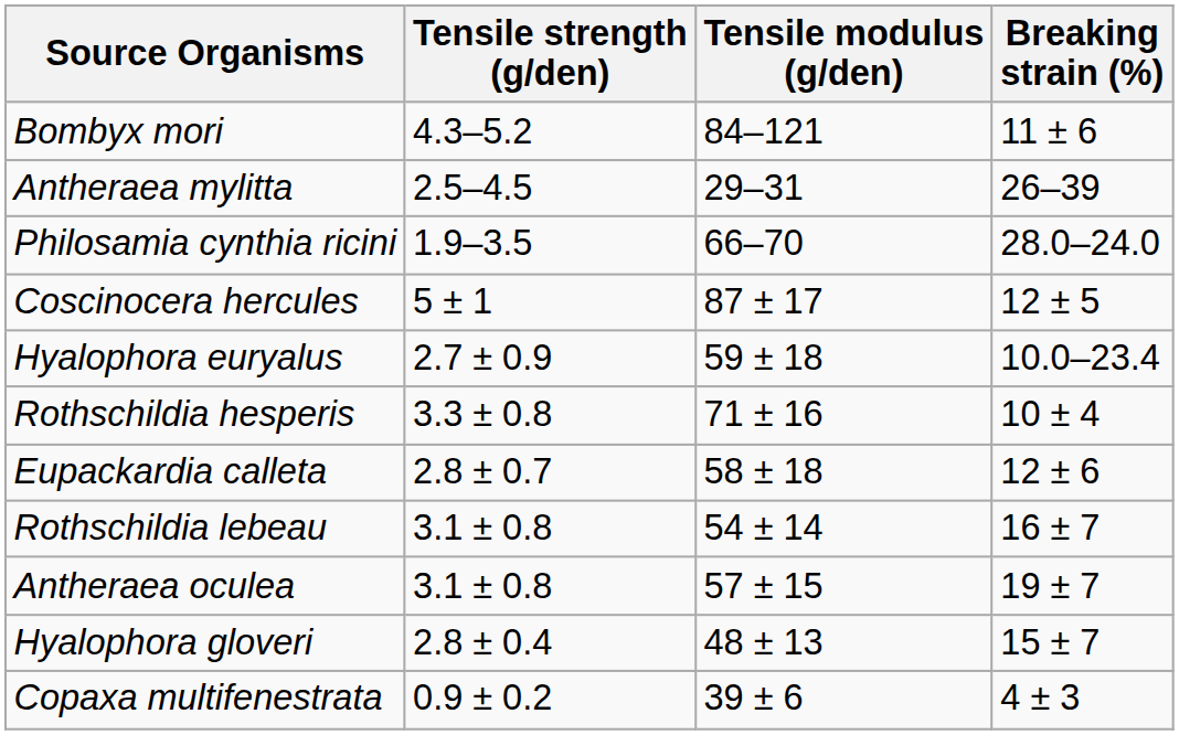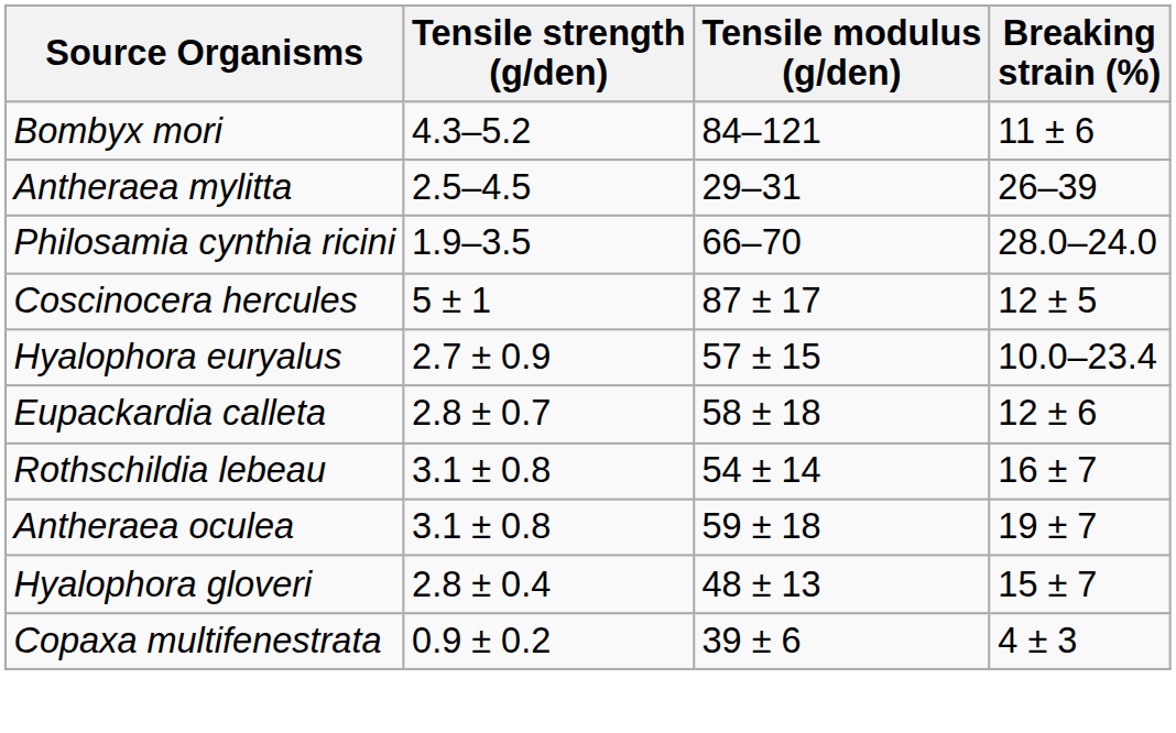 <table class="wikitable">
 <tr>
 <th>Source Organisms</th>
 <th>Tensile strength<br>(g/den)</th>
 <th>Tensile modulus<br>(g/den)</th>
 <th>Breaking<br>strain (%)</th>
 </tr>
 <tr>
 <td><em>Bombyx mori</em></td>
 <td>4.3–5.2</td>
 <td>84–121</td>
 <td>11 ± 6</td>
 </tr>
 <tr>
 <td><em>Antheraea mylitta</em></td>
 <td>2.5–4.5</td>
 <td>29–31</td>
 <td>26–39</td>
 </tr>
 <tr>
 <td><em>Philosamia cynthia ricini</em></td>
 <td>1.9–3.5</td>
 <td>66–70</td>
 <td>28.0–24.0</td>
 </tr>
 <tr>
 <td><em>Coscinocera hercules</em></td>
 <td>5 ± 1</td>
 <td>87 ± 17</td>
 <td>12 ± 5</td>
 </tr>
 <tr>
 <td><em>Hyalophora euryalus</em></td>
 <td>2.7 ± 0.9</td>
-<td>59 ± 18</td>
+<td>57 ± 15</td>
 <td>10.0–23.4</td>
-</tr>
-<tr>
-<td><em>Rothschildia hesperis</em></td>
-<td>3.3 ± 0.8</td>
-<td>71 ± 16</td>
-<td>10 ± 4</td>
 </tr>
 <tr>
 <td><em>Eupackardia calleta</em></td>
 <td>2.8 ± 0.7</td>
 <td>58 ± 18</td>
 <td>12 ± 6</td>
 </tr>
 <tr>
 <td><em>Rothschildia lebeau</em></td>
 <td>3.1 ± 0.8</td>
 <td>54 ± 14</td>
 <td>16 ± 7</td>
 </tr>
 <tr>
 <td><em>Antheraea oculea</em></td>
 <td>3.1 ± 0.8</td>
-<td>57 ± 15</td>
+<td>59 ± 18</td>
 <td>19 ± 7</td>
 </tr>
 <tr>
 <td><em>Hyalophora gloveri</em></td>
 <td>2.8 ± 0.4</td>
 <td>48 ± 13</td>
 <td>15 ± 7</td>
 </tr>
 <tr>
 <td><em>Copaxa multifenestrata</em></td>
 <td>0.9 ± 0.2</td>
 <td>39 ± 6</td>
 <td>4 ± 3</td>
 </tr>
 </table>
